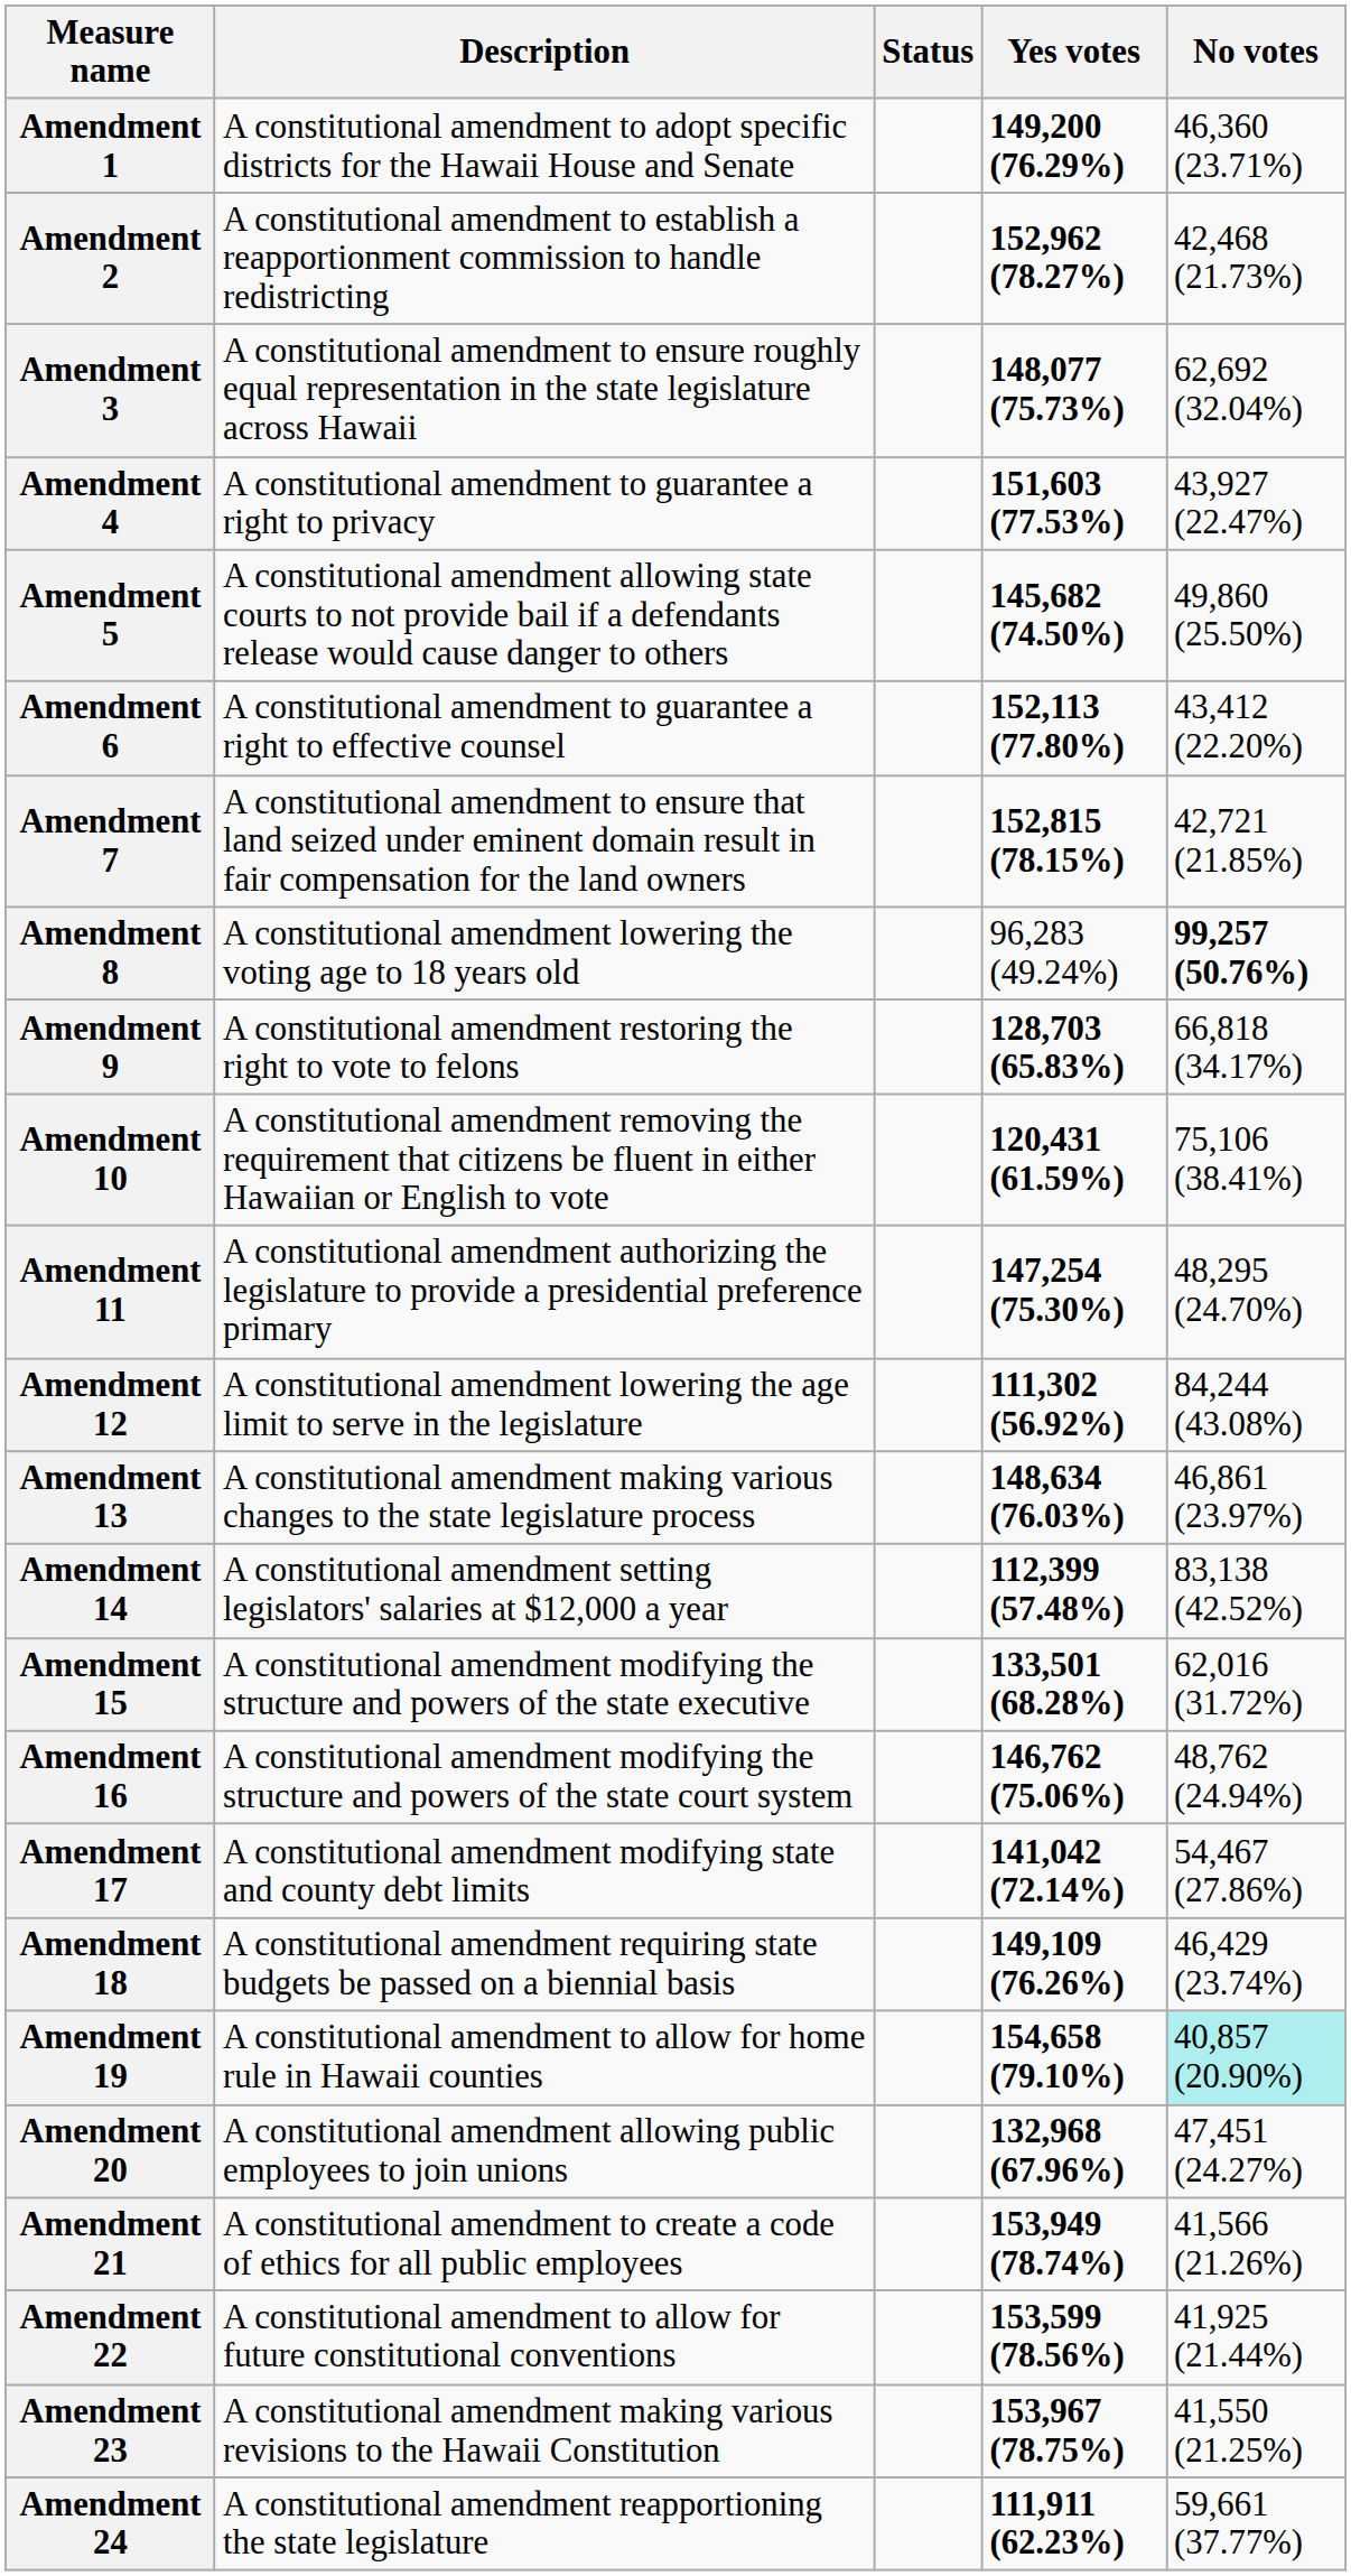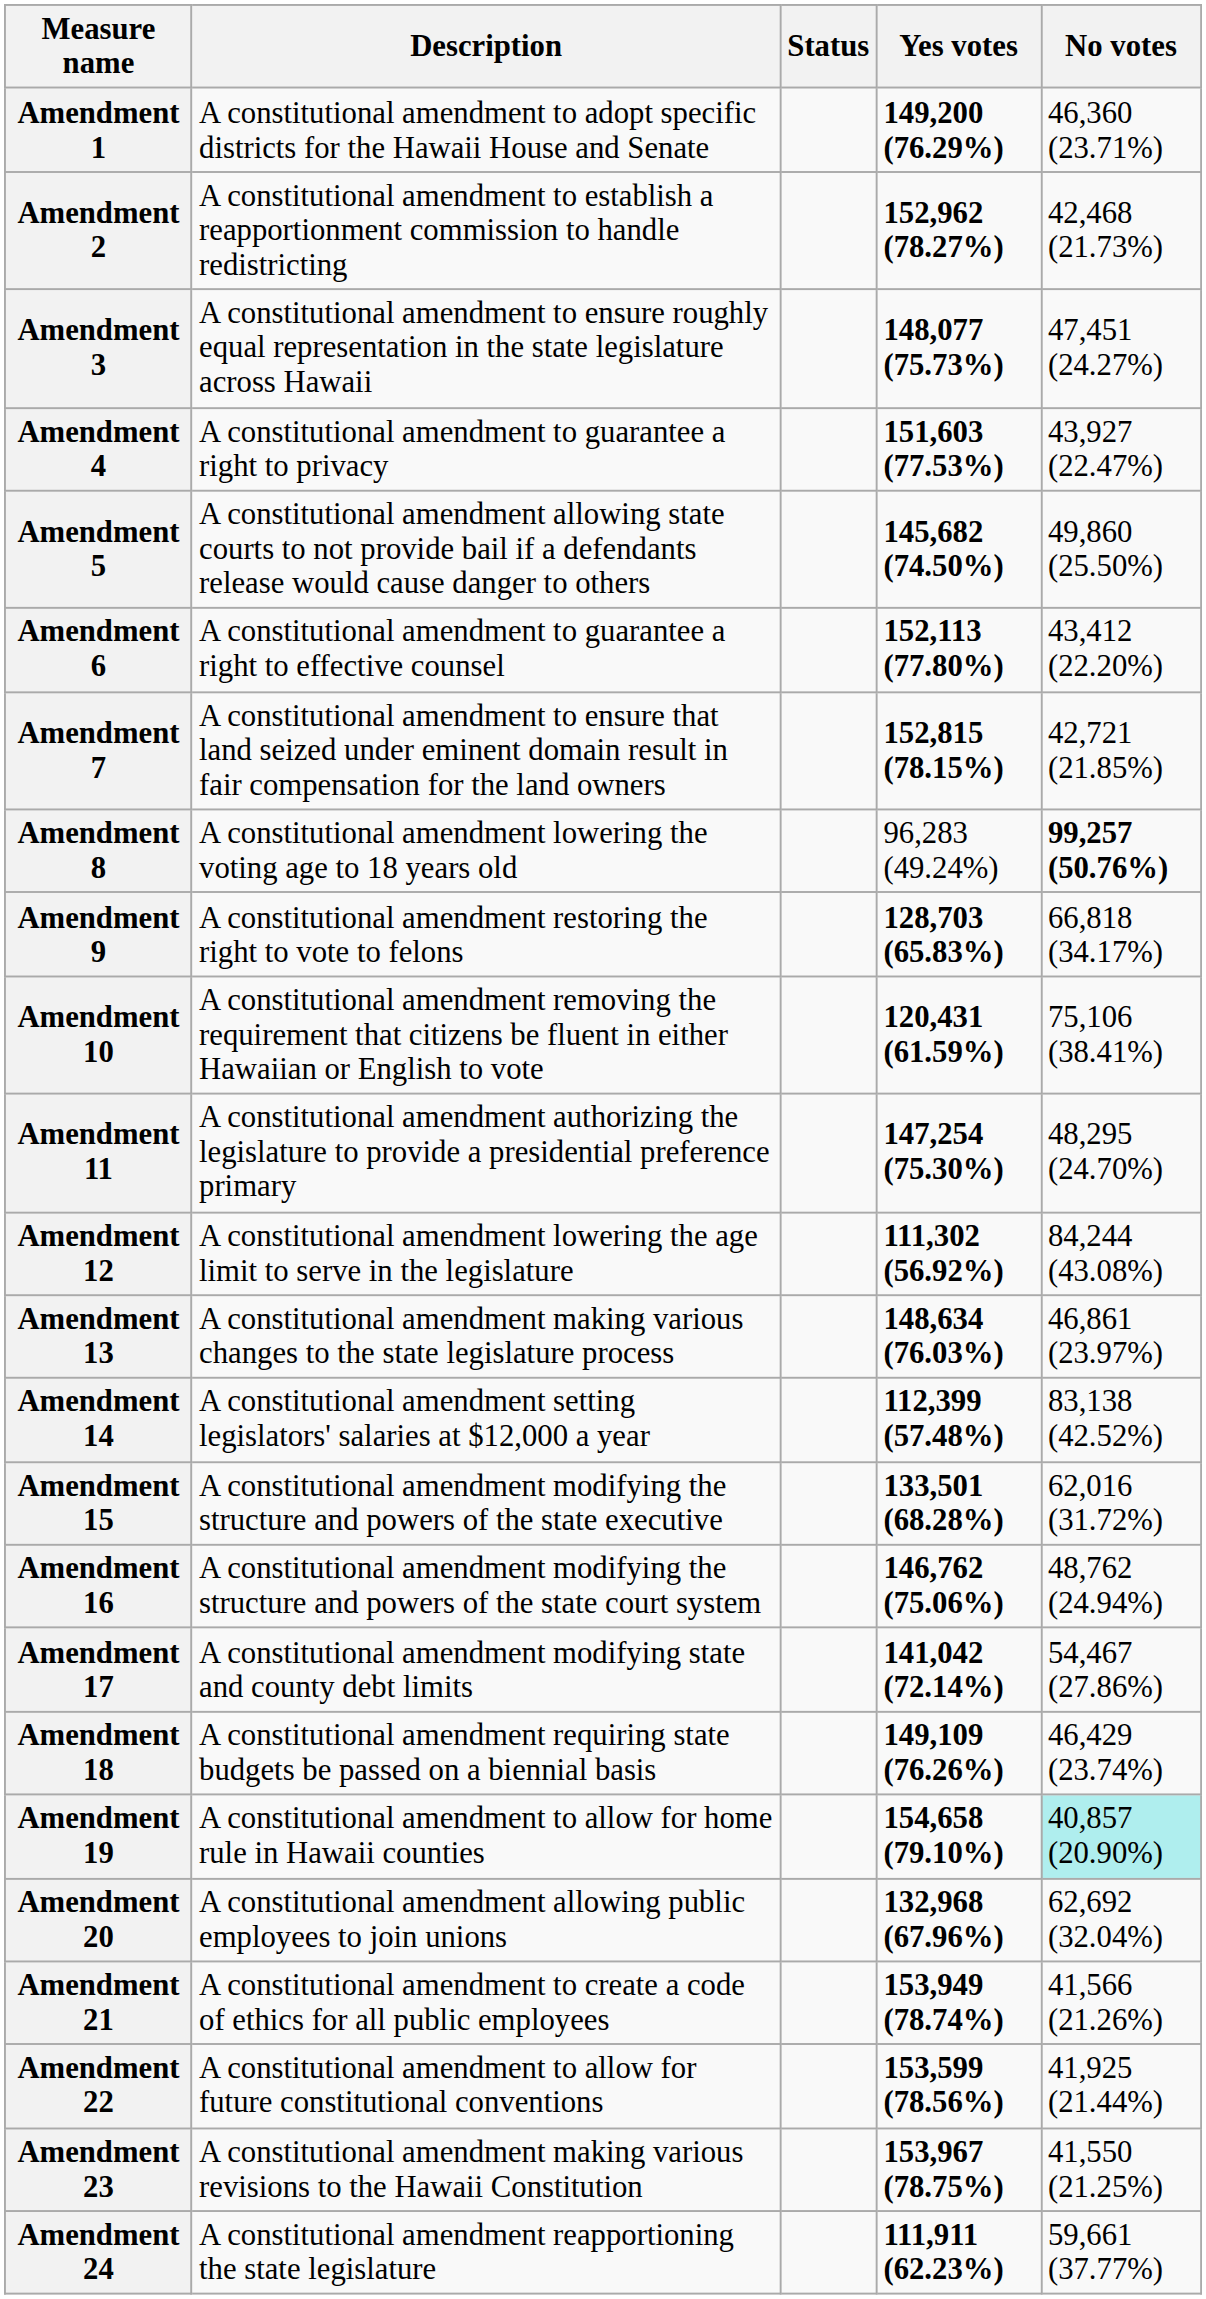 <table class="wikitable sortable plainrowheaders" style="width:100%">
 <tr>
 <th scope="col">Measure name</th>
 <th class="unsortable" scope="col">Description</th>
 <th scope="col">Status</th>
 <th scope="col">Yes votes</th>
 <th scope="col">No votes</th>
 </tr>
 <tr>
 <th scope="row">Amendment 1</th>
 <td>A constitutional amendment to adopt specific districts for the Hawaii House and Senate</td>
 <td></td>
 <td><strong>149,200 (76.29%)</strong></td>
 <td>46,360 (23.71%)</td>
 </tr>
 <tr>
 <th scope="row">Amendment 2</th>
 <td>A constitutional amendment to establish a reapportionment commission to handle redistricting</td>
 <td></td>
 <td><strong>152,962 (78.27%)</strong></td>
 <td>42,468 (21.73%)</td>
 </tr>
 <tr>
 <th scope="row">Amendment 3</th>
 <td>A constitutional amendment to ensure roughly equal representation in the state legislature across Hawaii</td>
 <td></td>
 <td><strong>148,077 (75.73%)</strong></td>
-<td>62,692 (32.04%)</td>
+<td>47,451 (24.27%)</td>
 </tr>
 <tr>
 <th scope="row">Amendment 4</th>
 <td>A constitutional amendment to guarantee a right to privacy</td>
 <td></td>
 <td><strong>151,603 (77.53%)</strong></td>
 <td>43,927 (22.47%)</td>
 </tr>
 <tr>
 <th scope="row">Amendment 5</th>
 <td>A constitutional amendment allowing state courts to not provide bail if a defendants release would cause danger to others</td>
 <td></td>
 <td><strong>145,682 (74.50%)</strong></td>
 <td>49,860 (25.50%)</td>
 </tr>
 <tr>
 <th scope="row">Amendment 6</th>
 <td>A constitutional amendment to guarantee a right to effective counsel</td>
 <td></td>
 <td><strong>152,113 (77.80%)</strong></td>
 <td>43,412 (22.20%)</td>
 </tr>
 <tr>
 <th scope="row">Amendment 7</th>
 <td>A constitutional amendment to ensure that land seized under eminent domain result in fair compensation for the land owners</td>
 <td></td>
 <td><strong>152,815 (78.15%)</strong></td>
 <td>42,721 (21.85%)</td>
 </tr>
 <tr>
 <th scope="row">Amendment 8</th>
 <td>A constitutional amendment lowering the voting age to 18 years old</td>
 <td></td>
 <td>96,283 (49.24%)</td>
 <td><strong>99,257 (50.76%)</strong></td>
 </tr>
 <tr>
 <th scope="row">Amendment 9</th>
 <td>A constitutional amendment restoring the right to vote to felons</td>
 <td></td>
 <td><strong>128,703 (65.83%)</strong></td>
 <td>66,818 (34.17%)</td>
 </tr>
 <tr>
 <th scope="row">Amendment 10</th>
 <td>A constitutional amendment removing the requirement that citizens be fluent in either Hawaiian or English to vote</td>
 <td></td>
 <td><strong>120,431 (61.59%)</strong></td>
 <td>75,106 (38.41%)</td>
 </tr>
 <tr>
 <th scope="row">Amendment 11</th>
 <td>A constitutional amendment authorizing the legislature to provide a presidential preference primary</td>
 <td></td>
 <td><strong>147,254 (75.30%)</strong></td>
 <td>48,295 (24.70%)</td>
 </tr>
 <tr>
 <th scope="row">Amendment 12</th>
 <td>A constitutional amendment lowering the age limit to serve in the legislature</td>
 <td></td>
 <td><strong>111,302 (56.92%)</strong></td>
 <td>84,244 (43.08%)</td>
 </tr>
 <tr>
 <th scope="row">Amendment 13</th>
 <td>A constitutional amendment making various changes to the state legislature process</td>
 <td></td>
 <td><strong>148,634 (76.03%)</strong></td>
 <td>46,861 (23.97%)</td>
 </tr>
 <tr>
 <th scope="row">Amendment 14</th>
 <td>A constitutional amendment setting legislators' salaries at $12,000 a year</td>
 <td></td>
 <td><strong>112,399 (57.48%)</strong></td>
 <td>83,138 (42.52%)</td>
 </tr>
 <tr>
 <th scope="row">Amendment 15</th>
 <td>A constitutional amendment modifying the structure and powers of the state executive</td>
 <td></td>
 <td><strong>133,501 (68.28%)</strong></td>
 <td>62,016 (31.72%)</td>
 </tr>
 <tr>
 <th scope="row">Amendment 16</th>
 <td>A constitutional amendment modifying the structure and powers of the state court system</td>
 <td></td>
 <td><strong>146,762 (75.06%)</strong></td>
 <td>48,762 (24.94%)</td>
 </tr>
 <tr>
 <th scope="row">Amendment 17</th>
 <td>A constitutional amendment modifying state and county debt limits</td>
 <td></td>
 <td><strong>141,042 (72.14%)</strong></td>
 <td>54,467 (27.86%)</td>
 </tr>
 <tr>
 <th scope="row">Amendment 18</th>
 <td>A constitutional amendment requiring state budgets be passed on a biennial basis</td>
 <td></td>
 <td><strong>149,109 (76.26%)</strong></td>
 <td>46,429 (23.74%)</td>
 </tr>
 <tr>
 <th scope="row">Amendment 19</th>
 <td>A constitutional amendment to allow for home rule in Hawaii counties</td>
 <td></td>
 <td><strong>154,658 (79.10%)</strong></td>
 <td style="background: paleturquoise;">40,857 (20.90%)</td>
 </tr>
 <tr>
 <th scope="row">Amendment 20</th>
 <td>A constitutional amendment allowing public employees to join unions</td>
 <td></td>
 <td><strong>132,968 (67.96%)</strong></td>
-<td>47,451 (24.27%)</td>
+<td>62,692 (32.04%)</td>
 </tr>
 <tr>
 <th scope="row">Amendment 21</th>
 <td>A constitutional amendment to create a code of ethics for all public employees</td>
 <td></td>
 <td><strong>153,949 (78.74%)</strong></td>
 <td>41,566 (21.26%)</td>
 </tr>
 <tr>
 <th scope="row">Amendment 22</th>
 <td>A constitutional amendment to allow for future constitutional conventions</td>
 <td></td>
 <td><strong>153,599 (78.56%)</strong></td>
 <td>41,925 (21.44%)</td>
 </tr>
 <tr>
 <th scope="row">Amendment 23</th>
 <td>A constitutional amendment making various revisions to the Hawaii Constitution</td>
 <td></td>
 <td><strong>153,967 (78.75%)</strong></td>
 <td>41,550 (21.25%)</td>
 </tr>
 <tr>
 <th scope="row">Amendment 24</th>
 <td>A constitutional amendment reapportioning the state legislature</td>
 <td></td>
 <td><strong>111,911 (62.23%)</strong></td>
 <td>59,661 (37.77%)</td>
 </tr>
 </table>
